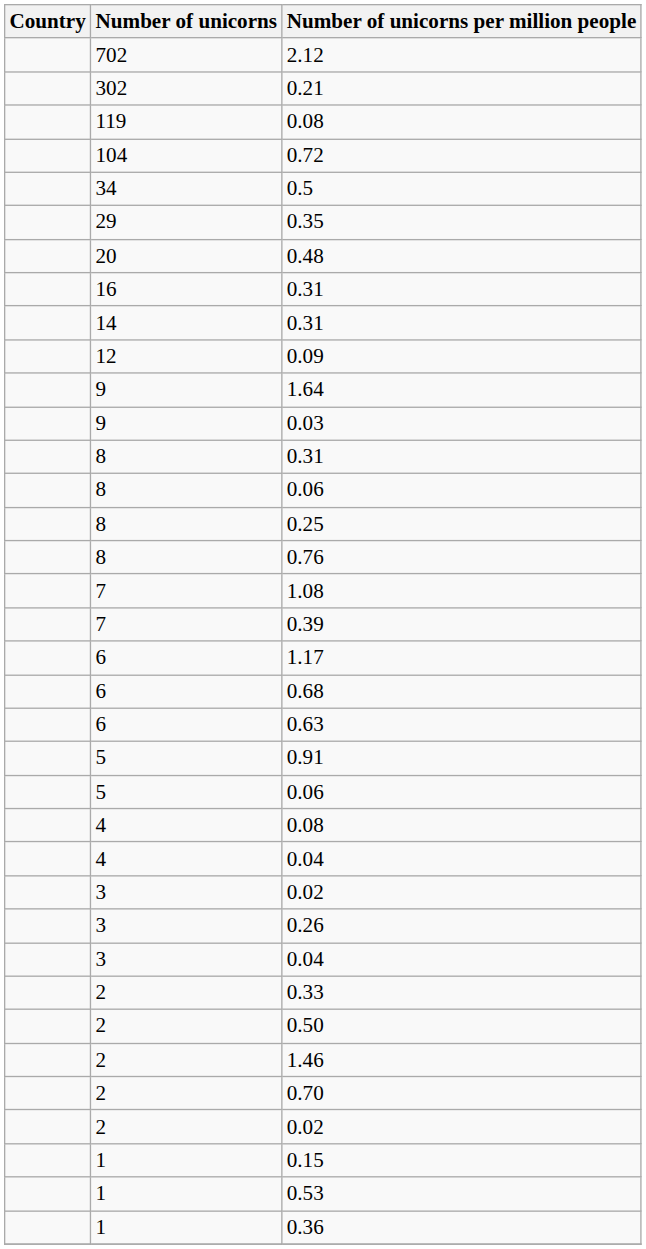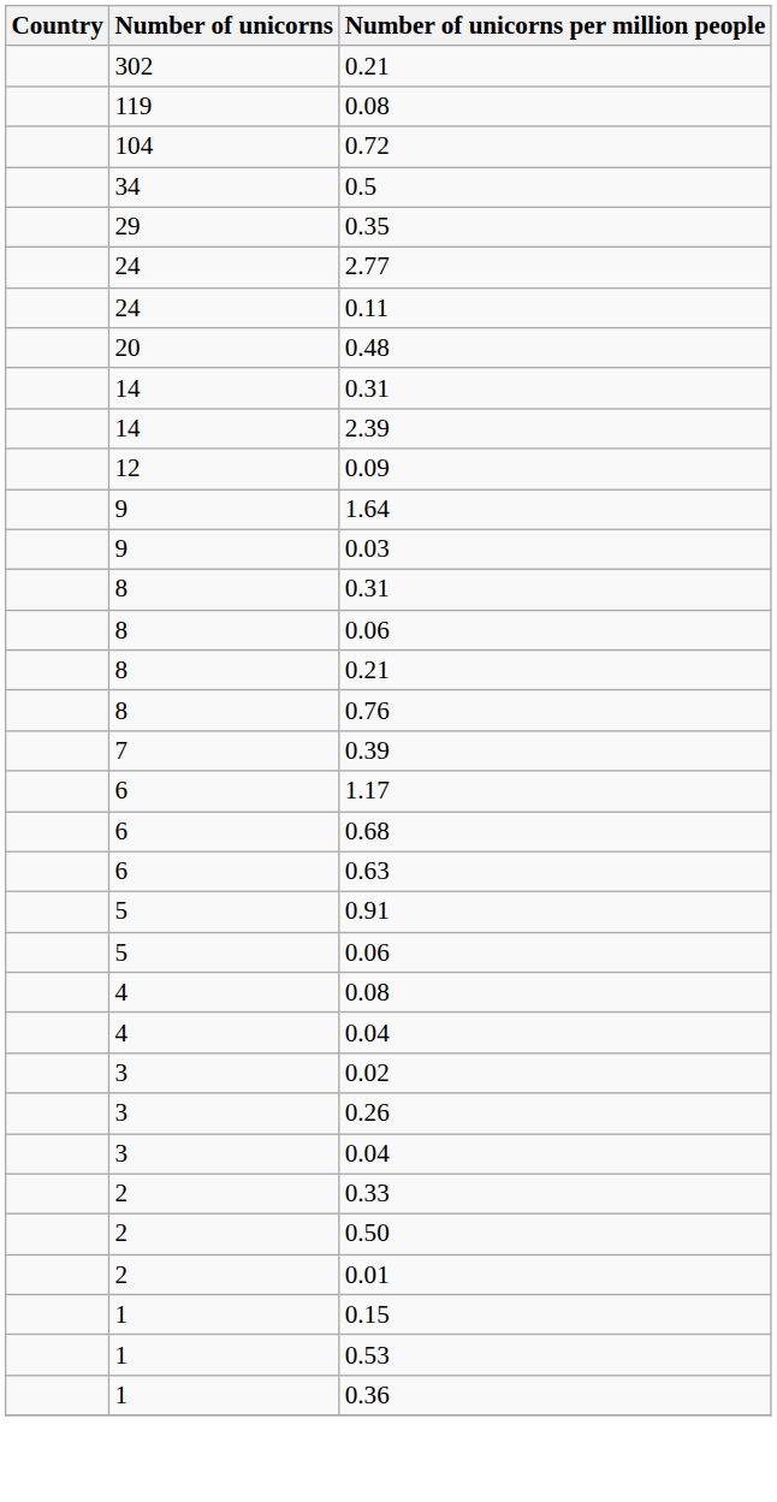 <table class="wikitable sortable sticky-header static-row-numbers">
 <tr>
 <th>Country</th>
 <th>Number of unicorns</th>
 <th>Number of unicorns per million people</th>
-</tr>
-<tr>
-<td align="left"></td>
-<td>702</td>
-<td>2.12</td>
 </tr>
 <tr>
 <td align="left"></td>
 <td>302</td>
 <td>0.21</td>
 </tr>
 <tr>
 <td align="left"></td>
 <td>119</td>
 <td>0.08</td>
 </tr>
 <tr>
 <td align="left"></td>
 <td>104</td>
 <td>0.72</td>
 </tr>
 <tr>
 <td align="left"></td>
 <td>34</td>
 <td>0.5</td>
 </tr>
 <tr>
 <td align="left"></td>
 <td>29</td>
 <td>0.35</td>
 </tr>
 <tr>
 <td align="left"></td>
+<td>24</td>
+<td>2.77</td>
+</tr>
+<tr>
+<td align="left"></td>
+<td>24</td>
+<td>0.11</td>
+</tr>
+<tr>
+<td align="left"></td>
 <td>20</td>
 <td>0.48</td>
 </tr>
 <tr>
 <td align="left"></td>
-<td>16</td>
+<td>14</td>
 <td>0.31</td>
 </tr>
 <tr>
 <td align="left"></td>
 <td>14</td>
-<td>0.31</td>
+<td>2.39</td>
 </tr>
 <tr>
 <td align="left"></td>
 <td>12</td>
 <td>0.09</td>
 </tr>
 <tr>
 <td></td>
 <td>9</td>
 <td>1.64</td>
 </tr>
 <tr>
 <td align="left"></td>
 <td>9</td>
 <td>0.03</td>
 </tr>
 <tr>
 <td align="left"></td>
 <td>8</td>
 <td>0.31</td>
 </tr>
 <tr>
 <td align="left"></td>
 <td>8</td>
 <td>0.06</td>
 </tr>
 <tr>
-<td></td>
+<td align="left"></td>
 <td>8</td>
-<td>0.25</td>
+<td>0.21</td>
 </tr>
 <tr>
 <td align="left"></td>
 <td>8</td>
 <td>0.76</td>
-</tr>
-<tr>
-<td align="left"></td>
-<td>7</td>
-<td>1.08</td>
 </tr>
 <tr>
 <td align="left"></td>
 <td>7</td>
 <td>0.39</td>
 </tr>
 <tr>
 <td align="left"></td>
 <td>6</td>
 <td>1.17</td>
 </tr>
 <tr>
 <td align="left"></td>
 <td>6</td>
 <td>0.68</td>
 </tr>
 <tr>
 <td align="left"></td>
 <td>6</td>
 <td>0.63</td>
 </tr>
 <tr>
 <td align="left"></td>
 <td>5</td>
 <td>0.91</td>
 </tr>
 <tr>
 <td align="left"></td>
 <td>5</td>
 <td>0.06</td>
 </tr>
 <tr>
 <td align="left"></td>
 <td>4</td>
 <td>0.08</td>
 </tr>
 <tr>
 <td align="left"></td>
 <td>4</td>
 <td>0.04</td>
 </tr>
 <tr>
 <td align="left"></td>
 <td>3</td>
 <td>0.02</td>
 </tr>
 <tr>
 <td align="left"></td>
 <td>3</td>
 <td>0.26</td>
 </tr>
 <tr>
 <td align="left"></td>
 <td>3</td>
 <td>0.04</td>
 </tr>
 <tr>
 <td align="left"></td>
 <td>2</td>
 <td>0.33</td>
 </tr>
 <tr>
 <td align="left"></td>
 <td>2</td>
 <td>0.50</td>
 </tr>
 <tr>
 <td align="left"></td>
 <td>2</td>
-<td>1.46</td>
-</tr>
-<tr>
-<td align="left"></td>
-<td>2</td>
-<td>0.70</td>
-</tr>
-<tr>
-<td align="left"></td>
-<td>2</td>
-<td>0.02</td>
+<td>0.01</td>
 </tr>
 <tr>
 <td align="left"></td>
 <td>1</td>
 <td>0.15</td>
 </tr>
 <tr>
 <td></td>
 <td>1</td>
 <td>0.53</td>
 </tr>
 <tr>
 <td></td>
 <td>1</td>
 <td>0.36</td>
 </tr>
 <tr>
 </tr>
 </table>
